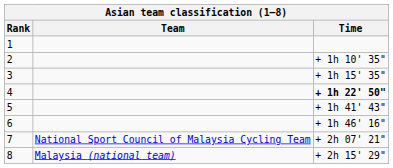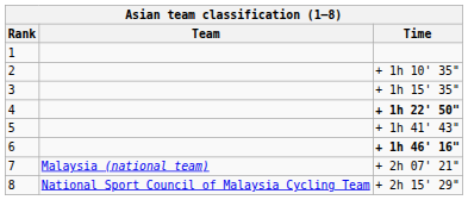 <table class="wikitable">
 <tr>
 <th colspan=4>Asian team classification (1–8)</th>
 </tr>
 <tr>
 <th>Rank</th>
 <th>Team</th>
 <th>Time</th>
 </tr>
 <tr>
 <td>1</td>
 <td></td>
 <td align=right></td>
 </tr>
 <tr>
 <td>2</td>
 <td></td>
 <td align=right>+ 1h 10' 35"</td>
 </tr>
 <tr>
 <td>3</td>
 <td></td>
 <td align=right>+ 1h 15' 35"</td>
 </tr>
 <tr>
 <td>4</td>
 <td></td>
 <td align=right><strong>+ 1h 22' 50"</strong></td>
 </tr>
 <tr>
 <td>5</td>
 <td></td>
 <td align=right>+ 1h 41' 43"</td>
 </tr>
 <tr>
 <td>6</td>
 <td></td>
-<td align=right>+ 1h 46' 16"</td>
+<td align=right><strong>+ 1h 46' 16"</strong></td>
 </tr>
 <tr>
 <td>7</td>
-<td><a href='#'>National Sport Council of Malaysia Cycling Team</a></td>
+<td><a href='#'>Malaysia <em>(national team)</em></a></td>
 <td align=right>+ 2h 07' 21"</td>
 </tr>
 <tr>
 <td>8</td>
-<td><a href='#'>Malaysia <em>(national team)</em></a></td>
+<td><a href='#'>National Sport Council of Malaysia Cycling Team</a></td>
 <td align=right>+ 2h 15' 29"</td>
 </tr>
 </table>
